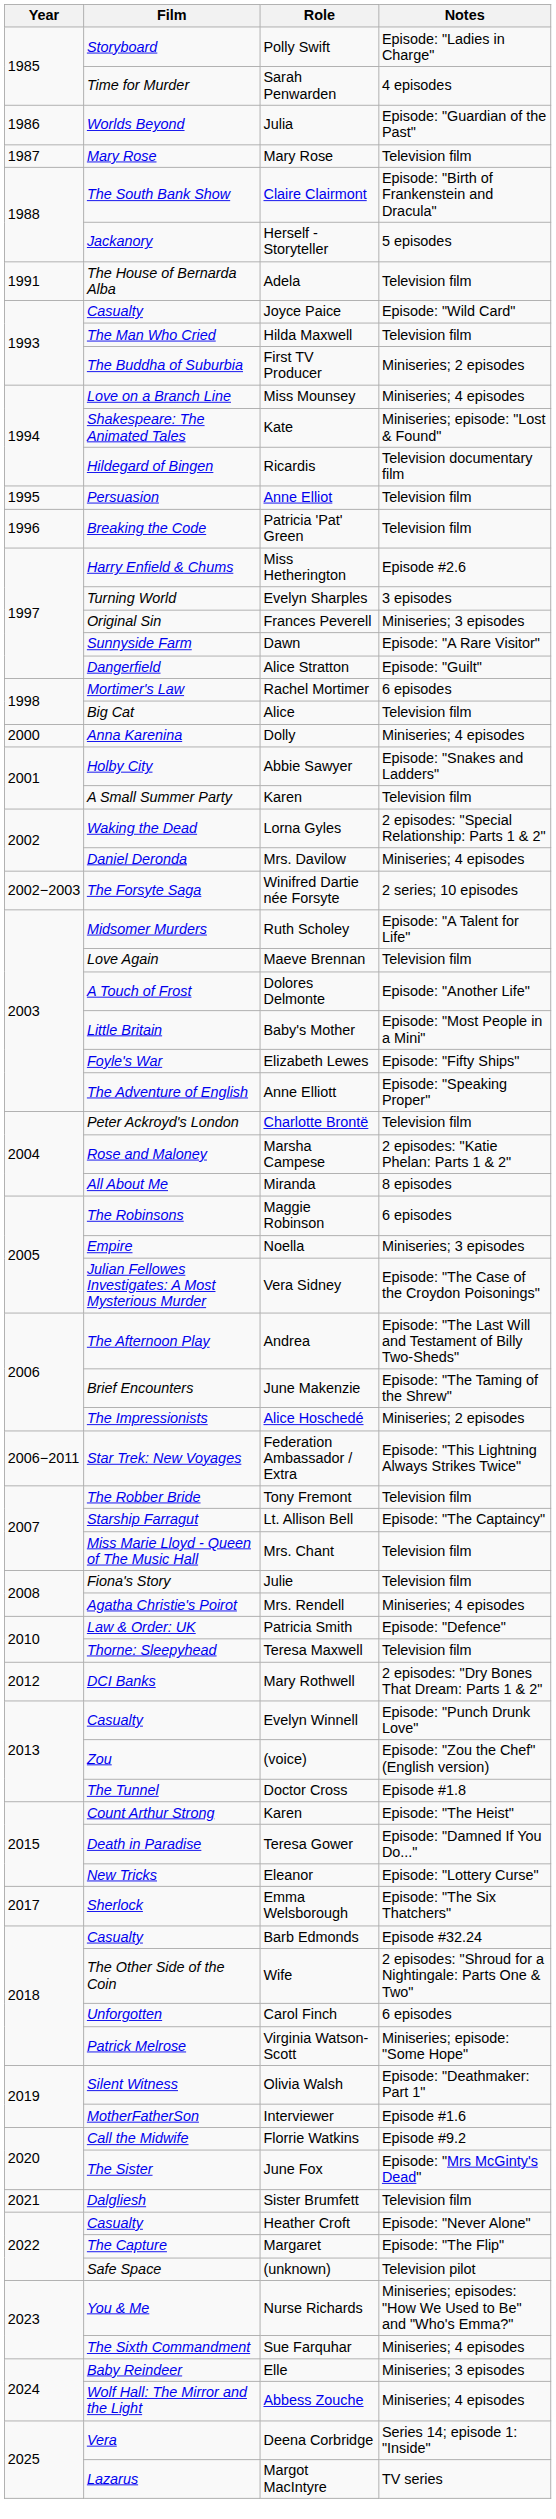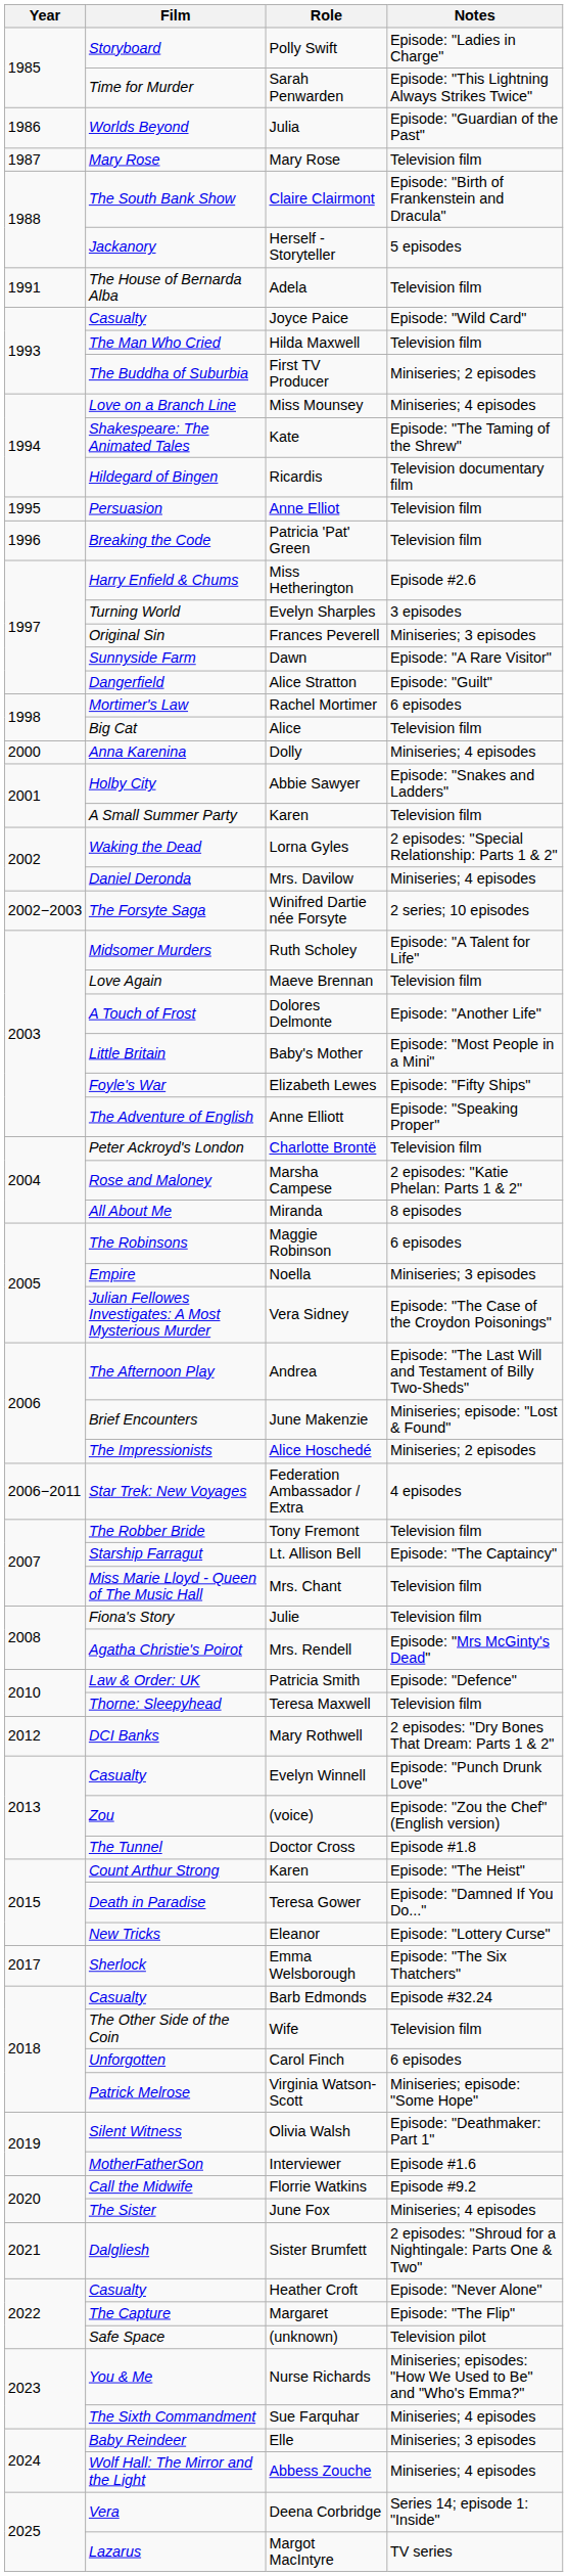 <table class="wikitable">
 <tr>
 <th>Year</th>
 <th>Film</th>
 <th>Role</th>
 <th>Notes</th>
 </tr>
 <tr>
 <td rowspan="2">1985</td>
 <td><a href='#'><em>Storyboard</em></a></td>
 <td>Polly Swift</td>
 <td>Episode: "Ladies in Charge"</td>
 </tr>
 <tr>
 <td><em>Time for Murder</em></td>
 <td>Sarah Penwarden</td>
-<td>4 episodes</td>
+<td>Episode: "This Lightning Always Strikes Twice"</td>
 </tr>
 <tr>
 <td>1986</td>
 <td><a href='#'><em>Worlds Beyond</em></a></td>
 <td>Julia</td>
 <td>Episode: "Guardian of the Past"</td>
 </tr>
 <tr>
 <td>1987</td>
 <td><a href='#'><em>Mary Rose</em></a></td>
 <td>Mary Rose</td>
 <td>Television film</td>
 </tr>
 <tr>
 <td rowspan="2">1988</td>
 <td><em><a href='#'>The South Bank Show</a></em></td>
 <td><a href='#'>Claire Clairmont</a></td>
 <td>Episode: "Birth of Frankenstein and Dracula"</td>
 </tr>
 <tr>
 <td><em><a href='#'>Jackanory</a></em></td>
 <td>Herself - Storyteller</td>
 <td>5 episodes</td>
 </tr>
 <tr>
 <td>1991</td>
 <td><em>The House of Bernarda Alba</em></td>
 <td>Adela</td>
 <td>Television film</td>
 </tr>
 <tr>
 <td rowspan="3">1993</td>
 <td><a href='#'><em>Casualty</em></a></td>
 <td>Joyce Paice</td>
 <td>Episode: "Wild Card"</td>
 </tr>
 <tr>
 <td><a href='#'><em>The Man Who Cried</em></a></td>
 <td>Hilda Maxwell</td>
 <td>Television film</td>
 </tr>
 <tr>
 <td><a href='#'><em>The Buddha of Suburbia</em></a></td>
 <td>First TV Producer</td>
 <td>Miniseries; 2 episodes</td>
 </tr>
 <tr>
 <td rowspan="3">1994</td>
 <td><a href='#'><em>Love on a Branch Line</em></a></td>
 <td>Miss Mounsey</td>
 <td>Miniseries; 4 episodes</td>
 </tr>
 <tr>
 <td><em><a href='#'>Shakespeare: The Animated Tales</a></em></td>
 <td>Kate</td>
-<td>Miniseries; episode: "Lost & Found"</td>
+<td>Episode: "The Taming of the Shrew"</td>
 </tr>
 <tr>
 <td><a href='#'><em>Hildegard of Bingen</em></a></td>
 <td>Ricardis</td>
 <td>Television documentary film</td>
 </tr>
 <tr>
 <td>1995</td>
 <td><a href='#'><em>Persuasion</em></a></td>
 <td><a href='#'>Anne Elliot</a></td>
 <td>Television film</td>
 </tr>
 <tr>
 <td>1996</td>
 <td><em><a href='#'>Breaking the Code</a></em></td>
 <td>Patricia 'Pat' Green</td>
 <td>Television film</td>
 </tr>
 <tr>
 <td rowspan="5">1997</td>
 <td><em><a href='#'>Harry Enfield & Chums</a></em></td>
 <td>Miss Hetherington</td>
 <td>Episode #2.6</td>
 </tr>
 <tr>
 <td><em>Turning World</em></td>
 <td>Evelyn Sharples</td>
 <td>3 episodes</td>
 </tr>
 <tr>
 <td><em>Original Sin</em></td>
 <td>Frances Peverell</td>
 <td>Miniseries; 3 episodes</td>
 </tr>
 <tr>
 <td><em><a href='#'>Sunnyside Farm</a></em></td>
 <td>Dawn</td>
 <td>Episode: "A Rare Visitor"</td>
 </tr>
 <tr>
 <td><a href='#'><em>Dangerfield</em></a></td>
 <td>Alice Stratton</td>
 <td>Episode: "Guilt"</td>
 </tr>
 <tr>
 <td rowspan="2">1998</td>
 <td><em><a href='#'>Mortimer's Law</a></em></td>
 <td>Rachel Mortimer</td>
 <td>6 episodes</td>
 </tr>
 <tr>
 <td><em>Big Cat</em></td>
 <td>Alice</td>
 <td>Television film</td>
 </tr>
 <tr>
 <td>2000</td>
 <td><em><a href='#'>Anna Karenina</a></em></td>
 <td>Dolly</td>
 <td>Miniseries; 4 episodes</td>
 </tr>
 <tr>
 <td rowspan="2">2001</td>
 <td><em><a href='#'>Holby City</a></em></td>
 <td>Abbie Sawyer</td>
 <td>Episode: "Snakes and Ladders"</td>
 </tr>
 <tr>
 <td><em>A Small Summer Party</em></td>
 <td>Karen</td>
 <td>Television film</td>
 </tr>
 <tr>
 <td rowspan="2">2002</td>
 <td><a href='#'><em>Waking the Dead</em></a></td>
 <td>Lorna Gyles</td>
 <td>2 episodes: "Special Relationship: Parts 1 & 2"</td>
 </tr>
 <tr>
 <td><a href='#'><em>Daniel Deronda</em></a></td>
 <td>Mrs. Davilow</td>
 <td>Miniseries; 4 episodes</td>
 </tr>
 <tr>
 <td>2002−2003</td>
 <td><a href='#'><em>The Forsyte Saga</em></a></td>
 <td>Winifred Dartie née Forsyte</td>
 <td>2 series; 10 episodes</td>
 </tr>
 <tr>
 <td rowspan="6">2003</td>
 <td><em><a href='#'>Midsomer Murders</a></em></td>
 <td>Ruth Scholey</td>
 <td>Episode: "A Talent for Life"</td>
 </tr>
 <tr>
 <td><em>Love Again</em></td>
 <td>Maeve Brennan</td>
 <td>Television film</td>
 </tr>
 <tr>
 <td><em><a href='#'>A Touch of Frost</a></em></td>
 <td>Dolores Delmonte</td>
 <td>Episode: "Another Life"</td>
 </tr>
 <tr>
 <td><em><a href='#'>Little Britain</a></em></td>
 <td>Baby's Mother</td>
 <td>Episode: "Most People in a Mini"</td>
 </tr>
 <tr>
 <td><em><a href='#'>Foyle's War</a></em></td>
 <td>Elizabeth Lewes</td>
 <td>Episode: "Fifty Ships"</td>
 </tr>
 <tr>
 <td><em><a href='#'>The Adventure of English</a></em></td>
 <td>Anne Elliott</td>
 <td>Episode: "Speaking Proper"</td>
 </tr>
 <tr>
 <td rowspan="3">2004</td>
 <td><em>Peter Ackroyd's London</em></td>
 <td><a href='#'>Charlotte Brontë</a></td>
 <td>Television film</td>
 </tr>
 <tr>
 <td><em><a href='#'>Rose and Maloney</a></em></td>
 <td>Marsha Campese</td>
 <td>2 episodes: "Katie Phelan: Parts 1 & 2"</td>
 </tr>
 <tr>
 <td><em><a href='#'>All About Me</a></em></td>
 <td>Miranda</td>
 <td>8 episodes</td>
 </tr>
 <tr>
 <td rowspan="3">2005</td>
 <td><em><a href='#'>The Robinsons</a></em></td>
 <td>Maggie Robinson</td>
 <td>6 episodes</td>
 </tr>
 <tr>
 <td><em><a href='#'>Empire</a></em></td>
 <td>Noella</td>
 <td>Miniseries; 3 episodes</td>
 </tr>
 <tr>
 <td><em><a href='#'>Julian Fellowes Investigates: A Most Mysterious Murder</a></em></td>
 <td>Vera Sidney</td>
 <td>Episode: "The Case of the Croydon Poisonings"</td>
 </tr>
 <tr>
 <td rowspan="3">2006</td>
 <td><em><a href='#'>The Afternoon Play</a></em></td>
 <td>Andrea</td>
 <td>Episode: "The Last Will and Testament of Billy Two-Sheds"</td>
 </tr>
 <tr>
 <td><em>Brief Encounters</em></td>
 <td>June Makenzie</td>
-<td>Episode: "The Taming of the Shrew"</td>
+<td>Miniseries; episode: "Lost & Found"</td>
 </tr>
 <tr>
 <td><a href='#'><em>The Impressionists</em></a></td>
 <td><a href='#'>Alice Hoschedé</a></td>
 <td>Miniseries; 2 episodes</td>
 </tr>
 <tr>
 <td>2006−2011</td>
 <td><em><a href='#'>Star Trek: New Voyages</a></em></td>
 <td>Federation Ambassador / Extra</td>
-<td>Episode: "This Lightning Always Strikes Twice"</td>
+<td>4 episodes</td>
 </tr>
 <tr>
 <td rowspan="3">2007</td>
 <td><em><a href='#'>The Robber Bride</a></em></td>
 <td>Tony Fremont</td>
 <td>Television film</td>
 </tr>
 <tr>
 <td><em><a href='#'>Starship Farragut</a></em></td>
 <td>Lt. Allison Bell</td>
 <td>Episode: "The Captaincy"</td>
 </tr>
 <tr>
 <td><em><a href='#'>Miss Marie Lloyd - Queen of The Music Hall</a></em></td>
 <td>Mrs. Chant</td>
 <td>Television film</td>
 </tr>
 <tr>
 <td rowspan="2">2008</td>
 <td><em>Fiona's Story</em></td>
 <td>Julie</td>
 <td>Television film</td>
 </tr>
 <tr>
 <td><em><a href='#'>Agatha Christie's Poirot</a></em></td>
 <td>Mrs. Rendell</td>
-<td>Miniseries; 4 episodes</td>
+<td>Episode: "<a href='#'>Mrs McGinty's Dead</a>"</td>
 </tr>
 <tr>
 <td rowspan="2">2010</td>
 <td><em><a href='#'>Law & Order: UK</a></em></td>
 <td>Patricia Smith</td>
 <td>Episode: "Defence"</td>
 </tr>
 <tr>
 <td><em><a href='#'>Thorne: Sleepyhead</a></em></td>
 <td>Teresa Maxwell</td>
 <td>Television film</td>
 </tr>
 <tr>
 <td rowspan="1">2012</td>
 <td><em><a href='#'>DCI Banks</a></em></td>
 <td>Mary Rothwell</td>
 <td>2 episodes: "Dry Bones That Dream: Parts 1 & 2"</td>
 </tr>
 <tr>
 <td rowspan="3">2013</td>
 <td><a href='#'><em>Casualty</em></a></td>
 <td>Evelyn Winnell</td>
 <td>Episode: "Punch Drunk Love"</td>
 </tr>
 <tr>
 <td><em><a href='#'>Zou</a></em></td>
 <td>(voice)</td>
 <td>Episode: "Zou the Chef" (English version)</td>
 </tr>
 <tr>
 <td><em><a href='#'>The Tunnel</a></em></td>
 <td>Doctor Cross</td>
 <td>Episode #1.8</td>
 </tr>
 <tr>
 <td rowspan="3">2015</td>
 <td><em><a href='#'>Count Arthur Strong</a></em></td>
 <td>Karen</td>
 <td>Episode: "The Heist"</td>
 </tr>
 <tr>
 <td><em><a href='#'>Death in Paradise</a></em></td>
 <td>Teresa Gower</td>
 <td>Episode: "Damned If You Do..."</td>
 </tr>
 <tr>
 <td><em><a href='#'>New Tricks</a></em></td>
 <td>Eleanor</td>
 <td>Episode: "Lottery Curse"</td>
 </tr>
 <tr>
 <td>2017</td>
 <td><em><a href='#'>Sherlock</a></em></td>
 <td>Emma Welsborough</td>
 <td>Episode: "The Six Thatchers"</td>
 </tr>
 <tr>
 <td rowspan="4">2018</td>
 <td><a href='#'><em>Casualty</em></a></td>
 <td>Barb Edmonds</td>
 <td>Episode #32.24</td>
 </tr>
 <tr>
 <td><em>The Other Side of the Coin</em></td>
 <td>Wife</td>
-<td>2 episodes: "Shroud for a Nightingale: Parts One & Two"</td>
+<td>Television film</td>
 </tr>
 <tr>
 <td><em><a href='#'>Unforgotten</a></em></td>
 <td>Carol Finch</td>
 <td>6 episodes</td>
 </tr>
 <tr>
 <td><em><a href='#'>Patrick Melrose</a></em></td>
 <td>Virginia Watson-Scott</td>
 <td>Miniseries; episode: "Some Hope"</td>
 </tr>
 <tr>
 <td rowspan="2">2019</td>
 <td><em><a href='#'>Silent Witness</a></em></td>
 <td>Olivia Walsh</td>
 <td>Episode: "Deathmaker: Part 1"</td>
 </tr>
 <tr>
 <td><em><a href='#'>MotherFatherSon</a></em></td>
 <td>Interviewer</td>
 <td>Episode #1.6</td>
 </tr>
 <tr>
 <td rowspan="2">2020</td>
 <td><em><a href='#'>Call the Midwife</a></em></td>
 <td>Florrie Watkins</td>
 <td>Episode #9.2</td>
 </tr>
 <tr>
 <td><em><a href='#'>The Sister</a></em></td>
 <td>June Fox</td>
-<td>Episode: "<a href='#'>Mrs McGinty's Dead</a>"</td>
+<td>Miniseries; 4 episodes</td>
 </tr>
 <tr>
 <td>2021</td>
 <td><em><a href='#'>Dalgliesh</a></em></td>
 <td>Sister Brumfett</td>
-<td>Television film</td>
+<td>2 episodes: "Shroud for a Nightingale: Parts One & Two"</td>
 </tr>
 <tr>
 <td rowspan="3">2022</td>
 <td><a href='#'><em>Casualty</em></a></td>
 <td>Heather Croft</td>
 <td>Episode: "Never Alone"</td>
 </tr>
 <tr>
 <td><a href='#'><em>The Capture</em></a></td>
 <td>Margaret</td>
 <td>Episode: "The Flip"</td>
 </tr>
 <tr>
 <td><em>Safe Space</em></td>
 <td>(unknown)</td>
 <td>Television pilot</td>
 </tr>
 <tr>
 <td rowspan="2">2023</td>
 <td><a href='#'><em>You & Me</em></a></td>
 <td>Nurse Richards</td>
 <td>Miniseries; episodes: "How We Used to Be" and "Who's Emma?"</td>
 </tr>
 <tr>
 <td><a href='#'><em>The Sixth Commandment</em></a></td>
 <td>Sue Farquhar</td>
 <td>Miniseries; 4 episodes</td>
 </tr>
 <tr>
 <td rowspan="2">2024</td>
 <td><em><a href='#'>Baby Reindeer</a></em></td>
 <td>Elle</td>
 <td>Miniseries; 3 episodes</td>
 </tr>
 <tr>
 <td><em><a href='#'>Wolf Hall: The Mirror and the Light</a></em></td>
 <td><a href='#'>Abbess Zouche</a></td>
 <td>Miniseries; 4 episodes</td>
 </tr>
 <tr>
 <td rowspan="2">2025</td>
 <td><em><a href='#'>Vera</a></em></td>
 <td>Deena Corbridge</td>
 <td>Series 14; episode 1: "Inside"</td>
 </tr>
 <tr>
 <td><a href='#'><em>Lazarus</em></a></td>
 <td>Margot MacIntyre</td>
 <td>TV series</td>
 </tr>
 </table>
